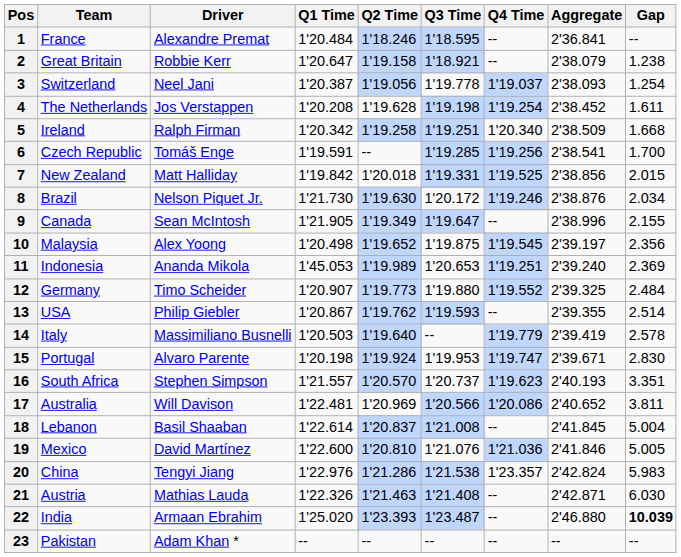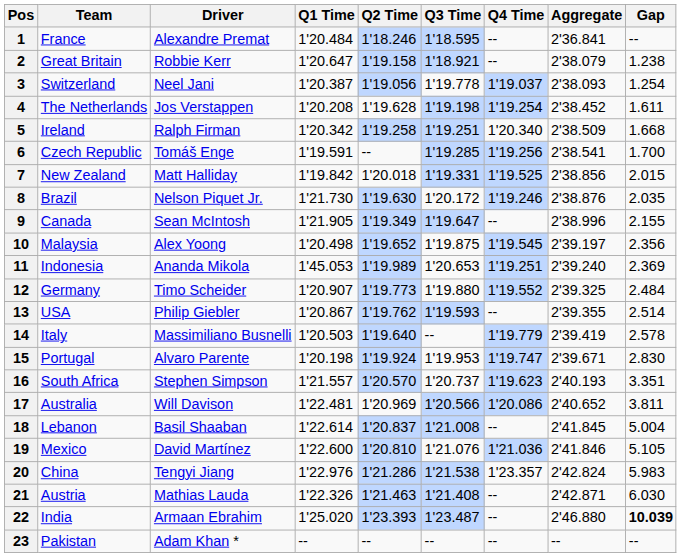 <table class="wikitable">
 <tr>
 <th>Pos</th>
 <th>Team</th>
 <th>Driver</th>
 <th>Q1 Time</th>
 <th>Q2 Time</th>
 <th>Q3 Time</th>
 <th>Q4 Time</th>
 <th>Aggregate</th>
 <th>Gap</th>
 </tr>
 <tr>
 <th>1</th>
 <td> <a href='#'>France</a></td>
 <td><a href='#'>Alexandre Premat</a></td>
 <td>1'20.484</td>
 <td style="background:#BFD7FF;">1'18.246</td>
 <td style="background:#BFD7FF;">1'18.595</td>
 <td>--</td>
 <td>2'36.841</td>
 <td>--</td>
 </tr>
 <tr>
 <th>2</th>
 <td> <a href='#'>Great Britain</a></td>
 <td><a href='#'>Robbie Kerr</a></td>
 <td>1'20.647</td>
 <td style="background:#BFD7FF;">1'19.158</td>
 <td style="background:#BFD7FF;">1'18.921</td>
 <td>--</td>
 <td>2'38.079</td>
 <td>1.238</td>
 </tr>
 <tr>
 <th>3</th>
 <td> <a href='#'>Switzerland</a></td>
 <td><a href='#'>Neel Jani</a></td>
 <td>1'20.387</td>
 <td style="background:#BFD7FF;">1'19.056</td>
 <td>1'19.778</td>
 <td style="background:#BFD7FF;">1'19.037</td>
 <td>2'38.093</td>
 <td>1.254</td>
 </tr>
 <tr>
 <th>4</th>
 <td> <a href='#'>The Netherlands</a></td>
 <td><a href='#'>Jos Verstappen</a></td>
 <td>1'20.208</td>
 <td>1'19.628</td>
 <td style="background:#BFD7FF;">1'19.198</td>
 <td style="background:#BFD7FF;">1'19.254</td>
 <td>2'38.452</td>
 <td>1.611</td>
 </tr>
 <tr>
 <th>5</th>
 <td> <a href='#'>Ireland</a></td>
 <td><a href='#'>Ralph Firman</a></td>
 <td>1'20.342</td>
 <td style="background:#BFD7FF;">1'19.258</td>
 <td style="background:#BFD7FF;">1'19.251</td>
 <td>1'20.340</td>
 <td>2'38.509</td>
 <td>1.668</td>
 </tr>
 <tr>
 <th>6</th>
 <td> <a href='#'>Czech Republic</a></td>
 <td><a href='#'>Tomáš Enge</a></td>
 <td>1'19.591</td>
 <td>--</td>
 <td style="background:#BFD7FF;">1'19.285</td>
 <td style="background:#BFD7FF;">1'19.256</td>
 <td>2'38.541</td>
 <td>1.700</td>
 </tr>
 <tr>
 <th>7</th>
 <td> <a href='#'>New Zealand</a></td>
 <td><a href='#'>Matt Halliday</a></td>
 <td>1'19.842</td>
 <td>1'20.018</td>
 <td style="background:#BFD7FF;">1'19.331</td>
 <td style="background:#BFD7FF;">1'19.525</td>
 <td>2'38.856</td>
 <td>2.015</td>
 </tr>
 <tr>
 <th>8</th>
 <td> <a href='#'>Brazil</a></td>
 <td><a href='#'>Nelson Piquet Jr.</a></td>
 <td>1'21.730</td>
 <td style="background:#BFD7FF;">1'19.630</td>
 <td>1'20.172</td>
 <td style="background:#BFD7FF;">1'19.246</td>
 <td>2'38.876</td>
-<td>2.034</td>
+<td>2.035</td>
 </tr>
 <tr>
 <th>9</th>
 <td> <a href='#'>Canada</a></td>
 <td><a href='#'>Sean McIntosh</a></td>
 <td>1'21.905</td>
 <td style="background:#BFD7FF;">1'19.349</td>
 <td style="background:#BFD7FF;">1'19.647</td>
 <td>--</td>
 <td>2'38.996</td>
 <td>2.155</td>
 </tr>
 <tr>
 <th>10</th>
 <td> <a href='#'>Malaysia</a></td>
 <td><a href='#'>Alex Yoong</a></td>
 <td>1'20.498</td>
 <td style="background:#BFD7FF;">1'19.652</td>
 <td>1'19.875</td>
 <td style="background:#BFD7FF;">1'19.545</td>
 <td>2'39.197</td>
 <td>2.356</td>
 </tr>
 <tr>
 <th>11</th>
 <td> <a href='#'>Indonesia</a></td>
 <td><a href='#'>Ananda Mikola</a></td>
 <td>1'45.053</td>
 <td style="background:#BFD7FF;">1'19.989</td>
 <td>1'20.653</td>
 <td style="background:#BFD7FF;">1'19.251</td>
 <td>2'39.240</td>
 <td>2.369</td>
 </tr>
 <tr>
 <th>12</th>
 <td> <a href='#'>Germany</a></td>
 <td><a href='#'>Timo Scheider</a></td>
 <td>1'20.907</td>
 <td style="background:#BFD7FF;">1'19.773</td>
 <td>1'19.880</td>
 <td style="background:#BFD7FF;">1'19.552</td>
 <td>2'39.325</td>
 <td>2.484</td>
 </tr>
 <tr>
 <th>13</th>
 <td> <a href='#'>USA</a></td>
 <td><a href='#'>Philip Giebler</a></td>
 <td>1'20.867</td>
 <td style="background:#BFD7FF;">1'19.762</td>
 <td style="background:#BFD7FF;">1'19.593</td>
 <td>--</td>
 <td>2'39.355</td>
 <td>2.514</td>
 </tr>
 <tr>
 <th>14</th>
 <td> <a href='#'>Italy</a></td>
 <td><a href='#'>Massimiliano Busnelli</a></td>
 <td>1'20.503</td>
 <td style="background:#BFD7FF;">1'19.640</td>
 <td>--</td>
 <td style="background:#BFD7FF;">1'19.779</td>
 <td>2'39.419</td>
 <td>2.578</td>
 </tr>
 <tr>
 <th>15</th>
 <td> <a href='#'>Portugal</a></td>
 <td><a href='#'>Alvaro Parente</a></td>
 <td>1'20.198</td>
 <td style="background:#BFD7FF;">1'19.924</td>
 <td>1'19.953</td>
 <td style="background:#BFD7FF;">1'19.747</td>
 <td>2'39.671</td>
 <td>2.830</td>
 </tr>
 <tr>
 <th>16</th>
 <td> <a href='#'>South Africa</a></td>
 <td><a href='#'>Stephen Simpson</a></td>
 <td>1'21.557</td>
 <td style="background:#BFD7FF;">1'20.570</td>
 <td>1'20.737</td>
 <td style="background:#BFD7FF;">1'19.623</td>
 <td>2'40.193</td>
 <td>3.351</td>
 </tr>
 <tr>
 <th>17</th>
 <td> <a href='#'>Australia</a></td>
 <td><a href='#'>Will Davison</a></td>
 <td>1'22.481</td>
 <td>1'20.969</td>
 <td style="background:#BFD7FF;">1'20.566</td>
 <td style="background:#BFD7FF;">1'20.086</td>
 <td>2'40.652</td>
 <td>3.811</td>
 </tr>
 <tr>
 <th>18</th>
 <td> <a href='#'>Lebanon</a></td>
 <td><a href='#'>Basil Shaaban</a></td>
 <td>1'22.614</td>
 <td style="background:#BFD7FF;">1'20.837</td>
 <td style="background:#BFD7FF;">1'21.008</td>
 <td>--</td>
 <td>2'41.845</td>
 <td>5.004</td>
 </tr>
 <tr>
 <th>19</th>
 <td> <a href='#'>Mexico</a></td>
 <td><a href='#'>David Martínez</a></td>
 <td>1'22.600</td>
 <td style="background:#BFD7FF;">1'20.810</td>
 <td>1'21.076</td>
 <td style="background:#BFD7FF;">1'21.036</td>
 <td>2'41.846</td>
-<td>5.005</td>
+<td>5.105</td>
 </tr>
 <tr>
 <th>20</th>
 <td> <a href='#'>China</a></td>
 <td><a href='#'>Tengyi Jiang</a></td>
 <td>1'22.976</td>
 <td style="background:#BFD7FF;">1'21.286</td>
 <td style="background:#BFD7FF;">1'21.538</td>
 <td>1'23.357</td>
 <td>2'42.824</td>
 <td>5.983</td>
 </tr>
 <tr>
 <th>21</th>
 <td> <a href='#'>Austria</a></td>
 <td><a href='#'>Mathias Lauda</a></td>
 <td>1'22.326</td>
 <td style="background:#BFD7FF;">1'21.463</td>
 <td style="background:#BFD7FF;">1'21.408</td>
 <td>--</td>
 <td>2'42.871</td>
 <td>6.030</td>
 </tr>
 <tr>
 <th>22</th>
 <td> <a href='#'>India</a></td>
 <td><a href='#'>Armaan Ebrahim</a></td>
 <td>1'25.020</td>
 <td style="background:#BFD7FF;">1'23.393</td>
 <td style="background:#BFD7FF;">1'23.487</td>
 <td>--</td>
 <td>2'46.880</td>
 <td><strong>10.039</strong></td>
 </tr>
 <tr>
 <th>23</th>
 <td> <a href='#'>Pakistan</a></td>
 <td><a href='#'>Adam Khan</a> *</td>
 <td>--</td>
 <td>--</td>
 <td>--</td>
 <td>--</td>
 <td>--</td>
 <td>--</td>
 </tr>
 </table>
